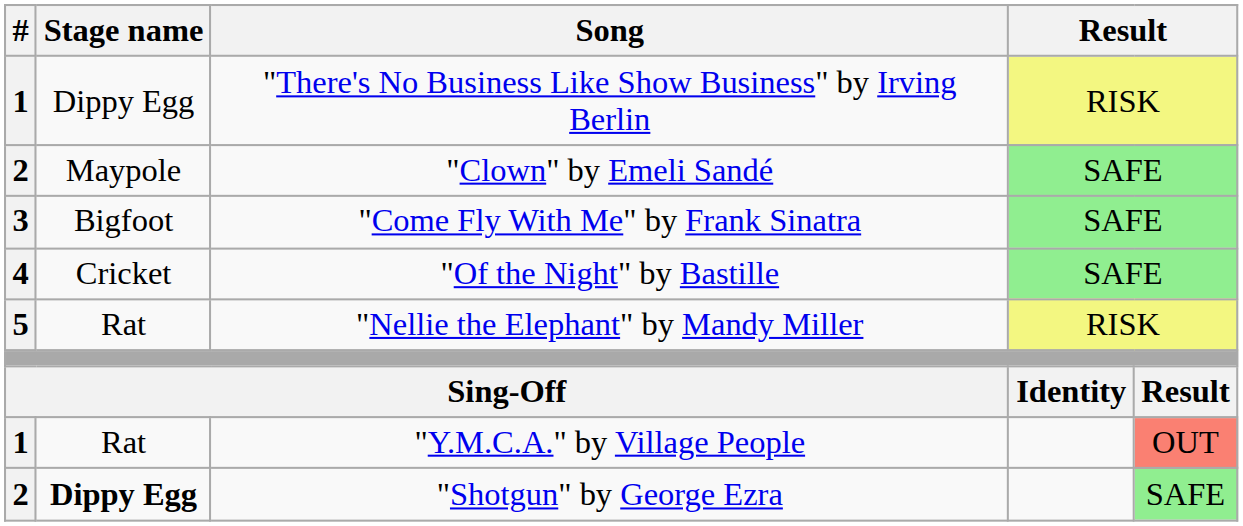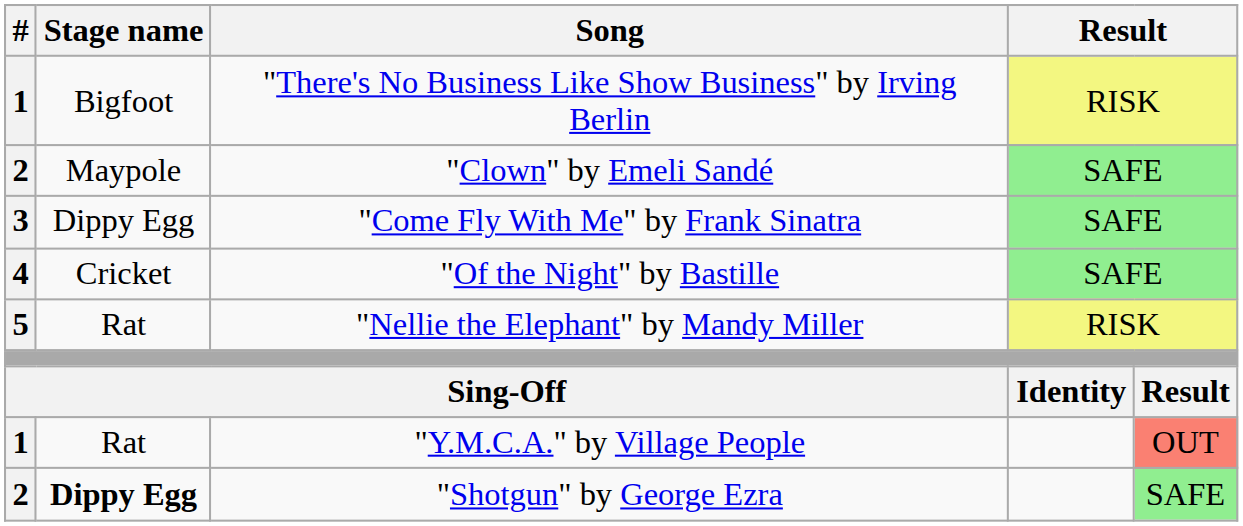 <table class="wikitable plainrowheaders" style="text-align: center;">
 <tr>
 <th>#</th>
 <th>Stage name</th>
 <th>Song</th>
 <th colspan="2">Result</th>
 </tr>
 <tr>
 <th>1</th>
-<td>Dippy Egg</td>
+<td>Bigfoot</td>
 <td>"<a href='#'>There's No Business Like Show Business</a>" by <a href='#'>Irving Berlin</a></td>
 <td colspan="2" bgcolor="#F3F781">RISK</td>
 </tr>
 <tr>
 <th>2</th>
 <td>Maypole</td>
 <td>"<a href='#'>Clown</a>" by <a href='#'>Emeli Sandé</a></td>
 <td colspan="2" bgcolor="lightgreen">SAFE</td>
 </tr>
 <tr>
 <th>3</th>
-<td>Bigfoot</td>
+<td>Dippy Egg</td>
 <td>"<a href='#'>Come Fly With Me</a>" by <a href='#'>Frank Sinatra</a></td>
 <td colspan="2" bgcolor="lightgreen">SAFE</td>
 </tr>
 <tr>
 <th>4</th>
 <td>Cricket</td>
 <td>"<a href='#'>Of the Night</a>" by <a href='#'> Bastille</a></td>
 <td colspan="2" bgcolor="lightgreen">SAFE</td>
 </tr>
 <tr>
 <th>5</th>
 <td>Rat</td>
 <td>"<a href='#'>Nellie the Elephant</a>" by  <a href='#'>Mandy Miller</a></td>
 <td colspan="2" bgcolor="#F3F781">RISK</td>
 </tr>
 <tr>
 <td colspan="5" style="background:darkgray"></td>
 </tr>
 <tr>
 <th colspan="3">Sing-Off</th>
 <th>Identity</th>
 <th>Result</th>
 </tr>
 <tr>
 <th>1</th>
 <td>Rat</td>
 <td>"<a href='#'>Y.M.C.A.</a>" by <a href='#'>Village People</a></td>
 <td></td>
 <td bgcolor="salmon">OUT</td>
 </tr>
 <tr>
 <th>2</th>
 <td><strong>Dippy Egg</strong></td>
 <td>"<a href='#'>Shotgun</a>" by <a href='#'>George Ezra</a></td>
 <td></td>
 <td bgcolor="lightgreen">SAFE</td>
 </tr>
 </table>
